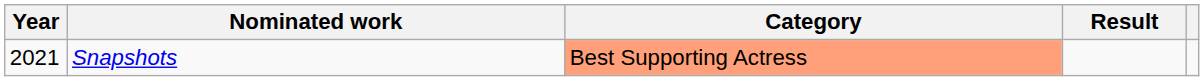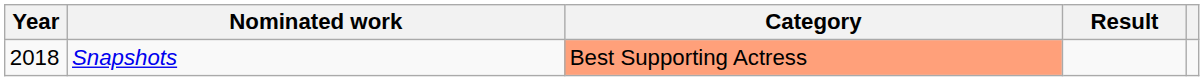 <table class=wikitable>
 <tr>
 <th width=5%>Year</th>
 <th style="width:40%;">Nominated work</th>
 <th style="width:40%;">Category</th>
 <th style="width:10%;">Result</th>
 <th width=1%></th>
 </tr>
 <tr>
-<td>2021</td>
+<td>2018</td>
 <td><em><a href='#'>Snapshots</a></em></td>
 <td style="background: lightsalmon;">Best Supporting Actress</td>
 <td></td>
 <td></td>
 </tr>
 </table>
